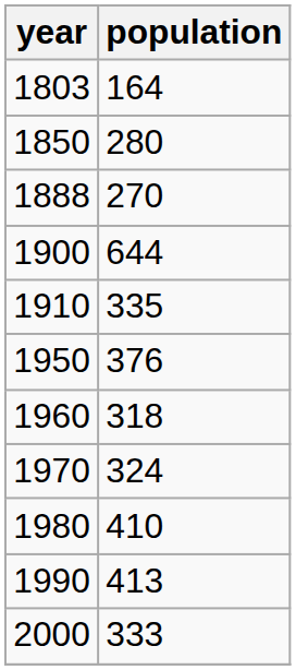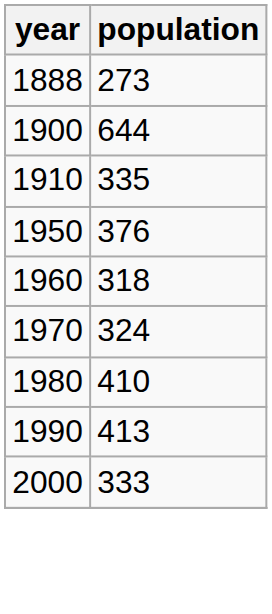 <table class="wikitable">
 <tr>
 <th>year</th>
 <th>population</th>
 </tr>
 <tr>
-<td>1803</td>
-<td>164</td>
-</tr>
-<tr>
-<td>1850</td>
-<td>280</td>
-</tr>
-<tr>
 <td>1888</td>
-<td>270</td>
+<td>273</td>
 </tr>
 <tr>
 <td>1900</td>
 <td>644</td>
 </tr>
 <tr>
 <td>1910</td>
 <td>335</td>
 </tr>
 <tr>
 <td>1950</td>
 <td>376</td>
 </tr>
 <tr>
 <td>1960</td>
 <td>318</td>
 </tr>
 <tr>
 <td>1970</td>
 <td>324</td>
 </tr>
 <tr>
 <td>1980</td>
 <td>410</td>
 </tr>
 <tr>
 <td>1990</td>
 <td>413</td>
 </tr>
 <tr>
 <td>2000</td>
 <td>333</td>
 </tr>
 <tr>
 </tr>
 </table>
